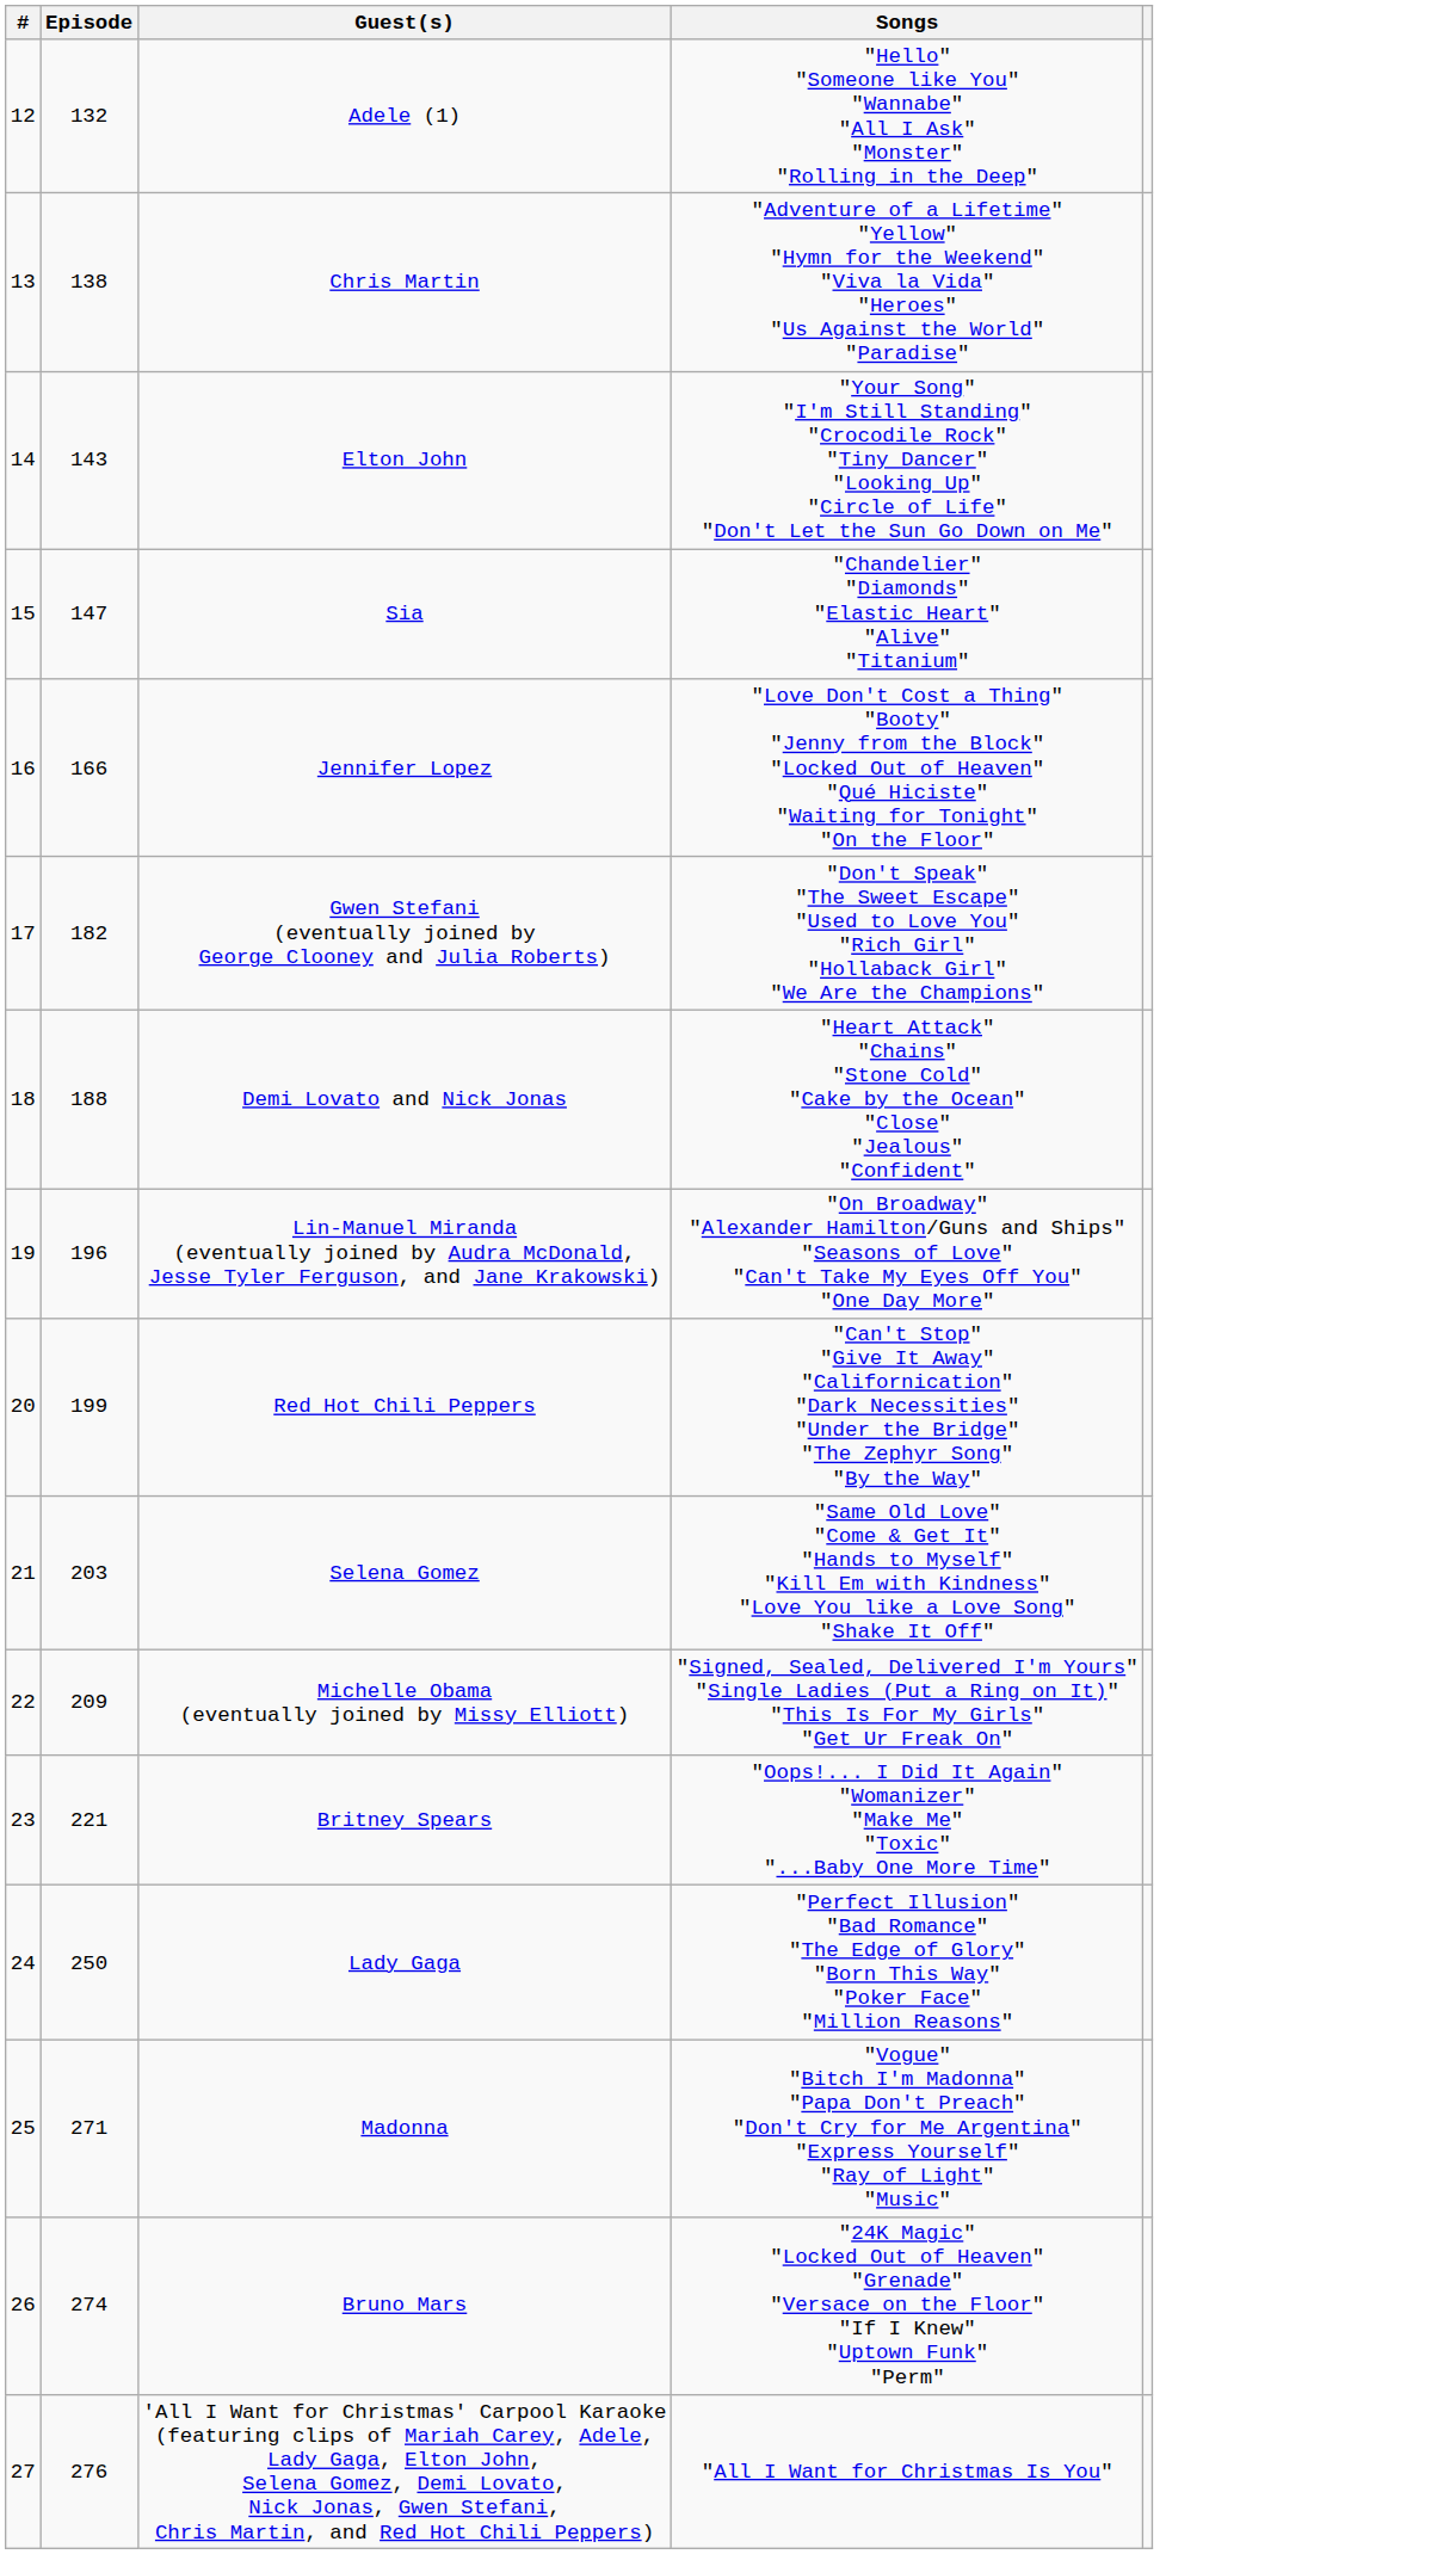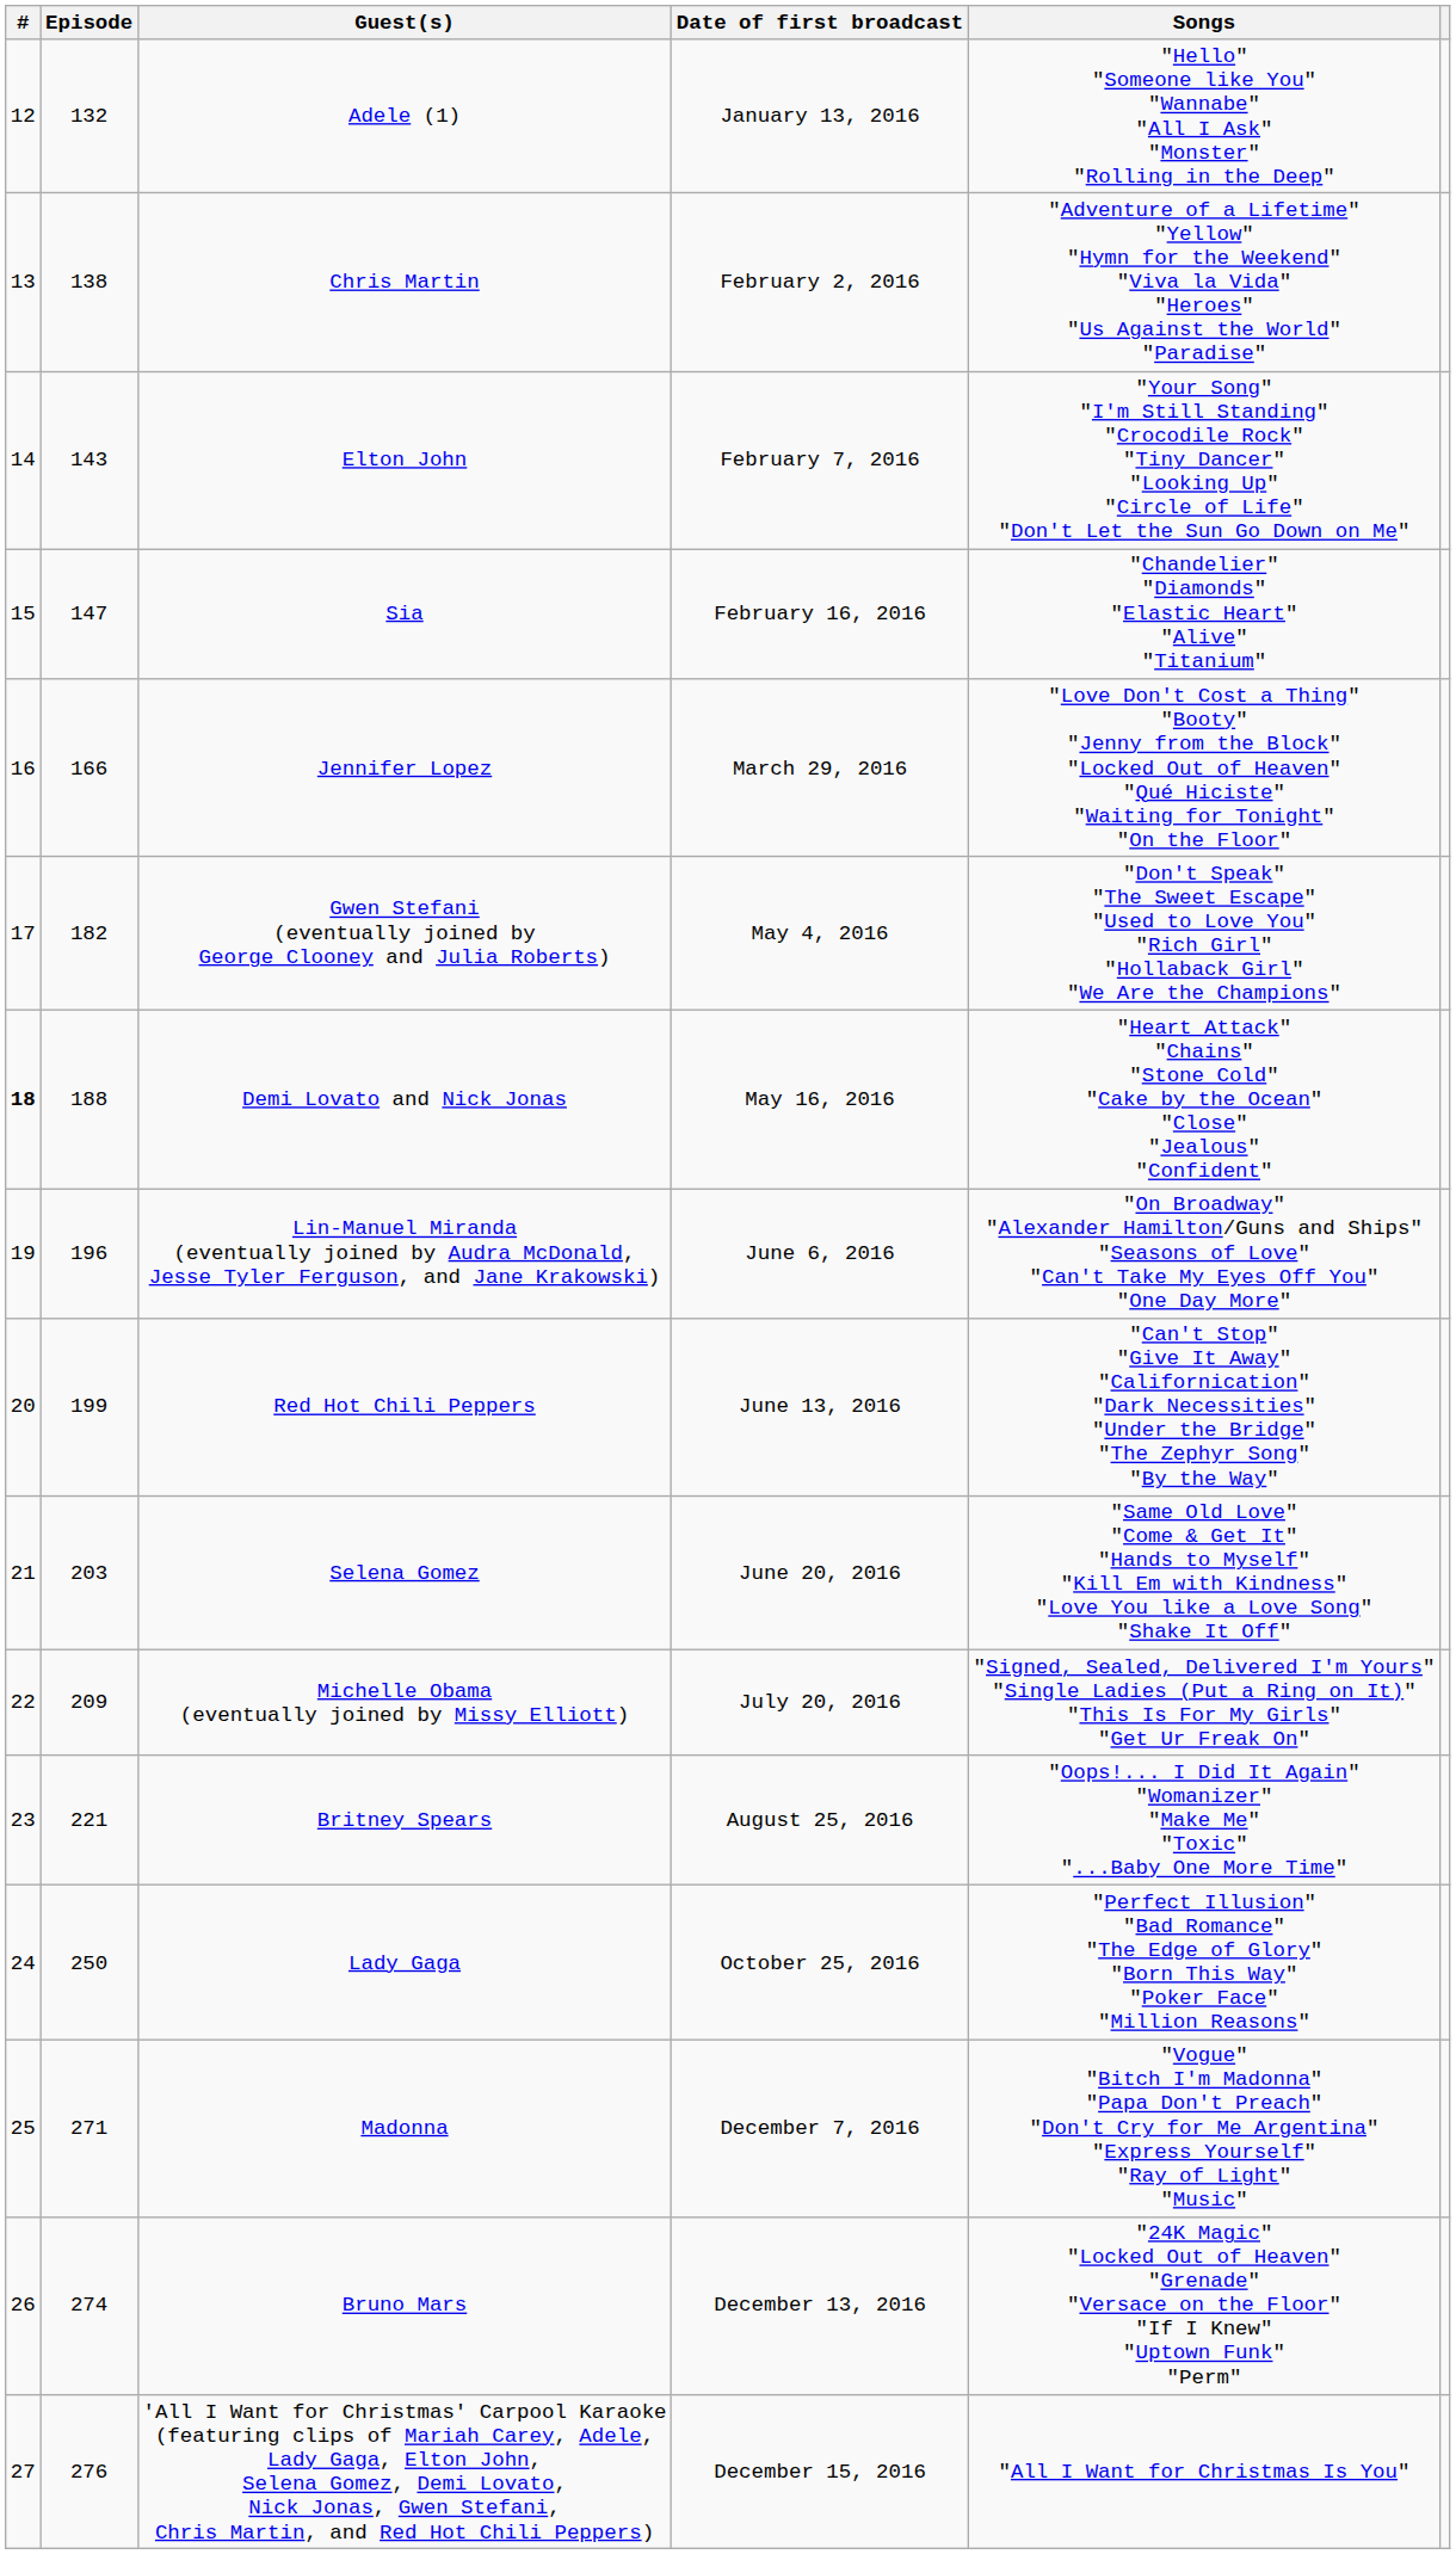 <table class="wikitable" style="text-align:center">
 <tr>
 <th>#</th>
 <th>Episode</th>
 <th>Guest(s)</th>
+<th>Date of first broadcast</th>
 <th>Songs</th>
 <th></th>
 </tr>
 <tr>
 <td>12</td>
 <td>132</td>
 <td><a href='#'>Adele</a> (1)</td>
+<td>January 13, 2016</td>
 <td>"<a href='#'>Hello</a>" <br> "<a href='#'>Someone like You</a>" <br> "<a href='#'>Wannabe</a>" <br> "<a href='#'>All I Ask</a>" <br> "<a href='#'>Monster</a>" <br> "<a href='#'>Rolling in the Deep</a>"</td>
 <td></td>
 </tr>
 <tr>
 <td>13</td>
 <td>138</td>
 <td><a href='#'>Chris Martin</a></td>
+<td>February 2, 2016</td>
 <td>"<a href='#'>Adventure of a Lifetime</a>" <br> "<a href='#'>Yellow</a>" <br> "<a href='#'>Hymn for the Weekend</a>" <br> "<a href='#'>Viva la Vida</a>" <br> "<a href='#'>Heroes</a>" <br> "<a href='#'>Us Against the World</a>" <br> "<a href='#'>Paradise</a>"</td>
 <td></td>
 </tr>
 <tr>
 <td>14</td>
 <td>143</td>
 <td><a href='#'>Elton John</a></td>
+<td>February 7, 2016</td>
 <td>"<a href='#'>Your Song</a>" <br> "<a href='#'>I'm Still Standing</a>" <br> "<a href='#'>Crocodile Rock</a>" <br> "<a href='#'>Tiny Dancer</a>" <br> "<a href='#'>Looking Up</a>" <br> "<a href='#'>Circle of Life</a>" <br> "<a href='#'>Don't Let the Sun Go Down on Me</a>"</td>
 <td></td>
 </tr>
 <tr>
 <td>15</td>
 <td>147</td>
 <td><a href='#'>Sia</a></td>
+<td>February 16, 2016</td>
 <td>"<a href='#'>Chandelier</a>" <br> "<a href='#'>Diamonds</a>" <br> "<a href='#'>Elastic Heart</a>" <br> "<a href='#'>Alive</a>" <br> "<a href='#'>Titanium</a>"</td>
 <td></td>
 </tr>
 <tr>
 <td>16</td>
 <td>166</td>
 <td><a href='#'>Jennifer Lopez</a></td>
+<td>March 29, 2016</td>
 <td>"<a href='#'>Love Don't Cost a Thing</a>" <br> "<a href='#'>Booty</a>" <br> "<a href='#'>Jenny from the Block</a>" <br> "<a href='#'>Locked Out of Heaven</a>" <br> "<a href='#'>Qué Hiciste</a>" <br> "<a href='#'>Waiting for Tonight</a>" <br> "<a href='#'>On the Floor</a>"</td>
 <td></td>
 </tr>
 <tr>
 <td>17</td>
 <td>182</td>
 <td><a href='#'>Gwen Stefani</a><br>(eventually joined by<br><a href='#'>George Clooney</a> and <a href='#'>Julia Roberts</a>)</td>
+<td>May 4, 2016</td>
 <td>"<a href='#'>Don't Speak</a>" <br> "<a href='#'>The Sweet Escape</a>" <br> "<a href='#'>Used to Love You</a>" <br> "<a href='#'>Rich Girl</a>" <br> "<a href='#'>Hollaback Girl</a>" <br> "<a href='#'>We Are the Champions</a>"</td>
 <td></td>
 </tr>
 <tr>
-<td>18</td>
+<td><strong>18</strong></td>
 <td>188</td>
 <td><a href='#'>Demi Lovato</a> and <a href='#'>Nick Jonas</a></td>
+<td>May 16, 2016</td>
 <td>"<a href='#'>Heart Attack</a>" <br> "<a href='#'>Chains</a>" <br> "<a href='#'>Stone Cold</a>" <br> "<a href='#'>Cake by the Ocean</a>" <br> "<a href='#'>Close</a>" <br> "<a href='#'>Jealous</a>" <br> "<a href='#'>Confident</a>"</td>
 <td></td>
 </tr>
 <tr>
 <td>19</td>
 <td>196</td>
 <td><a href='#'>Lin-Manuel Miranda</a><br> (eventually joined by <a href='#'>Audra McDonald</a>, <br><a href='#'>Jesse Tyler Ferguson</a>, and <a href='#'>Jane Krakowski</a>)</td>
+<td>June 6, 2016</td>
 <td>"<a href='#'>On Broadway</a>" <br> "<a href='#'>Alexander Hamilton</a>/Guns and Ships" <br> "<a href='#'>Seasons of Love</a>" <br> "<a href='#'>Can't Take My Eyes Off You</a>" <br> "<a href='#'>One Day More</a>"</td>
 <td></td>
 </tr>
 <tr>
 <td>20</td>
 <td>199</td>
 <td><a href='#'>Red Hot Chili Peppers</a></td>
+<td>June 13, 2016</td>
 <td>"<a href='#'>Can't Stop</a>" <br> "<a href='#'>Give It Away</a>" <br> "<a href='#'>Californication</a>" <br> "<a href='#'>Dark Necessities</a>" <br> "<a href='#'>Under the Bridge</a>" <br> "<a href='#'>The Zephyr Song</a>" <br> "<a href='#'>By the Way</a>"</td>
 <td></td>
 </tr>
 <tr>
 <td>21</td>
 <td>203</td>
 <td><a href='#'>Selena Gomez</a></td>
+<td>June 20, 2016</td>
 <td>"<a href='#'>Same Old Love</a>" <br> "<a href='#'>Come & Get It</a>" <br> "<a href='#'>Hands to Myself</a>" <br> "<a href='#'>Kill Em with Kindness</a>" <br> "<a href='#'>Love You like a Love Song</a>" <br> "<a href='#'>Shake It Off</a>"</td>
 <td></td>
 </tr>
 <tr>
 <td>22</td>
 <td>209</td>
 <td><a href='#'>Michelle Obama</a><br>(eventually joined by <a href='#'>Missy Elliott</a>)</td>
+<td>July 20, 2016</td>
 <td>"<a href='#'>Signed, Sealed, Delivered I'm Yours</a>" <br> "<a href='#'>Single Ladies (Put a Ring on It)</a>" <br> "<a href='#'>This Is For My Girls</a>" <br> "<a href='#'>Get Ur Freak On</a>"</td>
 <td></td>
 </tr>
 <tr>
 <td>23</td>
 <td>221</td>
 <td><a href='#'>Britney Spears</a></td>
+<td>August 25, 2016</td>
 <td>"<a href='#'>Oops!... I Did It Again</a>" <br> "<a href='#'>Womanizer</a>" <br> "<a href='#'>Make Me</a>" <br> "<a href='#'>Toxic</a>" <br> "<a href='#'>...Baby One More Time</a>"</td>
 <td></td>
 </tr>
 <tr>
 <td>24</td>
 <td>250</td>
 <td><a href='#'>Lady Gaga</a></td>
+<td>October 25, 2016</td>
 <td>"<a href='#'>Perfect Illusion</a>" <br> "<a href='#'>Bad Romance</a>" <br> "<a href='#'>The Edge of Glory</a>" <br> "<a href='#'>Born This Way</a>" <br> "<a href='#'>Poker Face</a>" <br> "<a href='#'>Million Reasons</a>"</td>
 <td></td>
 </tr>
 <tr>
 <td>25</td>
 <td>271</td>
 <td><a href='#'>Madonna</a></td>
+<td>December 7, 2016</td>
 <td>"<a href='#'>Vogue</a>" <br> "<a href='#'>Bitch I'm Madonna</a>" <br> "<a href='#'>Papa Don't Preach</a>" <br> "<a href='#'>Don't Cry for Me Argentina</a>" <br> "<a href='#'>Express Yourself</a>" <br> "<a href='#'>Ray of Light</a>" <br> "<a href='#'>Music</a>"</td>
 <td></td>
 </tr>
 <tr>
 <td>26</td>
 <td>274</td>
 <td><a href='#'>Bruno Mars</a></td>
+<td>December 13, 2016</td>
 <td>"<a href='#'>24K Magic</a>" <br> "<a href='#'>Locked Out of Heaven</a>" <br> "<a href='#'>Grenade</a>" <br> "<a href='#'>Versace on the Floor</a>" <br> "If I Knew" <br> "<a href='#'>Uptown Funk</a>" <br> "Perm"</td>
 <td></td>
 </tr>
 <tr>
 <td>27</td>
 <td>276</td>
 <td>'All I Want for Christmas' Carpool Karaoke <br> (featuring clips of <a href='#'>Mariah Carey</a>, <a href='#'>Adele</a>, <br> <a href='#'>Lady Gaga</a>, <a href='#'>Elton John</a>, <br> <a href='#'>Selena Gomez</a>, <a href='#'>Demi Lovato</a>, <br> <a href='#'>Nick Jonas</a>, <a href='#'>Gwen Stefani</a>, <br> <a href='#'>Chris Martin</a>, and <a href='#'>Red Hot Chili Peppers</a>)</td>
+<td>December 15, 2016</td>
 <td>"<a href='#'>All I Want for Christmas Is You</a>"</td>
 <td></td>
 </tr>
 </table>
